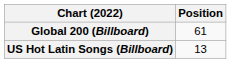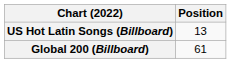 <table class="wikitable sortable plainrowheaders" style="text-align:center">
 <tr>
 <th>Chart (2022)</th>
 <th>Position</th>
 </tr>
 <tr>
+<th scope="row">US Hot Latin Songs (<em>Billboard</em>)</th>
+<td>13</td>
+</tr>
+<tr>
 <th scope="row">Global 200 (<em>Billboard</em>)</th>
 <td>61</td>
 </tr>
-<tr>
-<th scope="row">US Hot Latin Songs (<em>Billboard</em>)</th>
-<td>13</td>
-</tr>
 </table>
